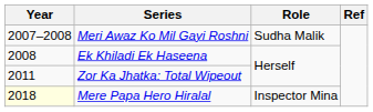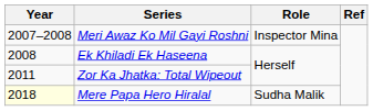 <table class="wikitable">
 <tr>
 <th>Year</th>
 <th>Series</th>
 <th>Role</th>
 <th>Ref</th>
 </tr>
 <tr>
 <td>2007–2008</td>
 <td><em><a href='#'>Meri Awaz Ko Mil Gayi Roshni</a></em></td>
-<td>Sudha Malik</td>
+<td>Inspector Mina</td>
 <td rowspan="4"></td>
 </tr>
 <tr>
 <td>2008</td>
 <td><em><a href='#'>Ek Khiladi Ek Haseena</a></em></td>
 <td rowspan="2">Herself</td>
 </tr>
 <tr>
 <td>2011</td>
 <td><em><a href='#'>Zor Ka Jhatka: Total Wipeout</a></em></td>
 </tr>
 <tr>
 <td style="background: lightyellow;">2018</td>
 <td><em><a href='#'>Mere Papa Hero Hiralal</a></em></td>
-<td>Inspector Mina</td>
+<td>Sudha Malik</td>
 </tr>
 </table>
